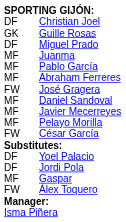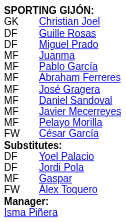 <table style="font-size: 90%" cellspacing="0" cellpadding="0">
 <tr>
 <td colspan="4"><strong>SPORTING GIJÓN:</strong></td>
 </tr>
 <tr>
 <th width=25></th>
 <th width=25></th>
 </tr>
 <tr>
-<td>DF</td>
+<td>GK</td>
 <td></td>
 <td> <a href='#'>Christian Joel</a></td>
 </tr>
 <tr>
-<td>GK</td>
+<td>DF</td>
 <td></td>
 <td> <a href='#'>Guille Rosas</a></td>
 <td></td>
 <td></td>
 </tr>
 <tr>
 <td>DF</td>
 <td></td>
 <td> <a href='#'>Miguel Prado</a></td>
 <td></td>
 </tr>
 <tr>
 <td>MF</td>
 <td></td>
 <td> <a href='#'>Juanma</a></td>
 <td></td>
 <td></td>
 </tr>
 <tr>
 <td>MF</td>
 <td></td>
 <td> <a href='#'>Pablo García</a></td>
 <td></td>
 </tr>
 <tr>
 <td>MF</td>
 <td></td>
 <td> <a href='#'>Abraham Ferreres</a></td>
 <td></td>
 <td></td>
 </tr>
 <tr>
-<td>FW</td>
+<td>MF</td>
 <td></td>
 <td> <a href='#'>José Gragera</a></td>
 <td></td>
 </tr>
 <tr>
 <td>MF</td>
 <td></td>
 <td> <a href='#'>Daniel Sandoval</a></td>
 </tr>
 <tr>
 <td>MF</td>
 <td></td>
 <td> <a href='#'>Javier Mecerreyes</a></td>
 </tr>
 <tr>
 <td>MF</td>
 <td></td>
 <td> <a href='#'>Pelayo Morilla</a></td>
 </tr>
 <tr>
 <td>FW</td>
 <td></td>
 <td> <a href='#'>César García</a></td>
 <td></td>
 <td></td>
 </tr>
 <tr>
 <td colspan=3><strong>Substitutes:</strong></td>
 </tr>
 <tr>
 <td>DF</td>
 <td></td>
 <td> <a href='#'>Yoel Palacio</a></td>
 <td></td>
 <td></td>
 </tr>
 <tr>
 <td>DF</td>
 <td></td>
 <td> <a href='#'>Jordi Pola</a></td>
 <td></td>
 <td></td>
 </tr>
 <tr>
 <td>MF</td>
 <td></td>
 <td> <a href='#'>Gaspar</a></td>
 <td></td>
 <td></td>
 </tr>
 <tr>
 <td>FW</td>
 <td></td>
 <td> <a href='#'>Álex Toquero</a></td>
 <td></td>
 <td></td>
 </tr>
 <tr>
 <td colspan=3><strong>Manager:</strong></td>
 </tr>
 <tr>
 <td colspan=4> <a href='#'>Isma Piñera</a></td>
 </tr>
 </table>
